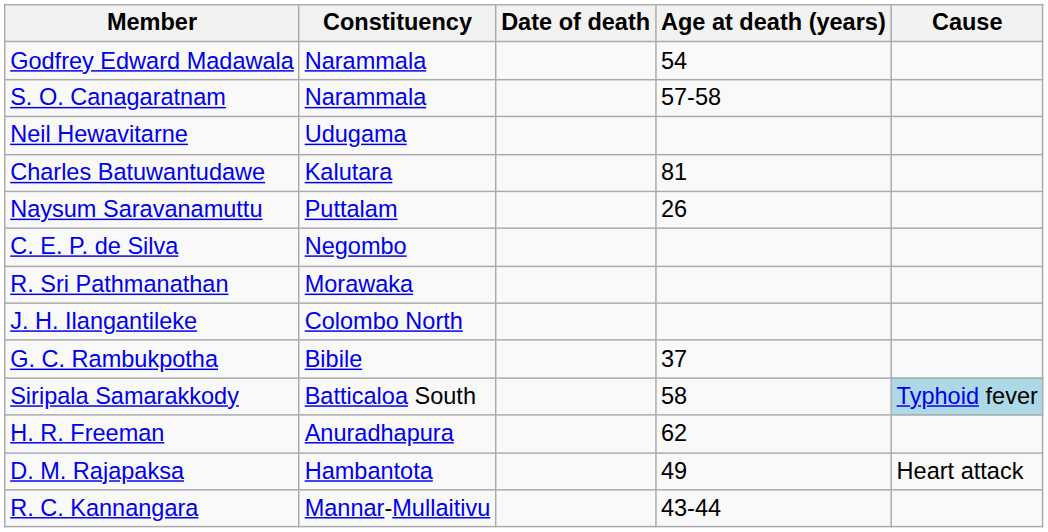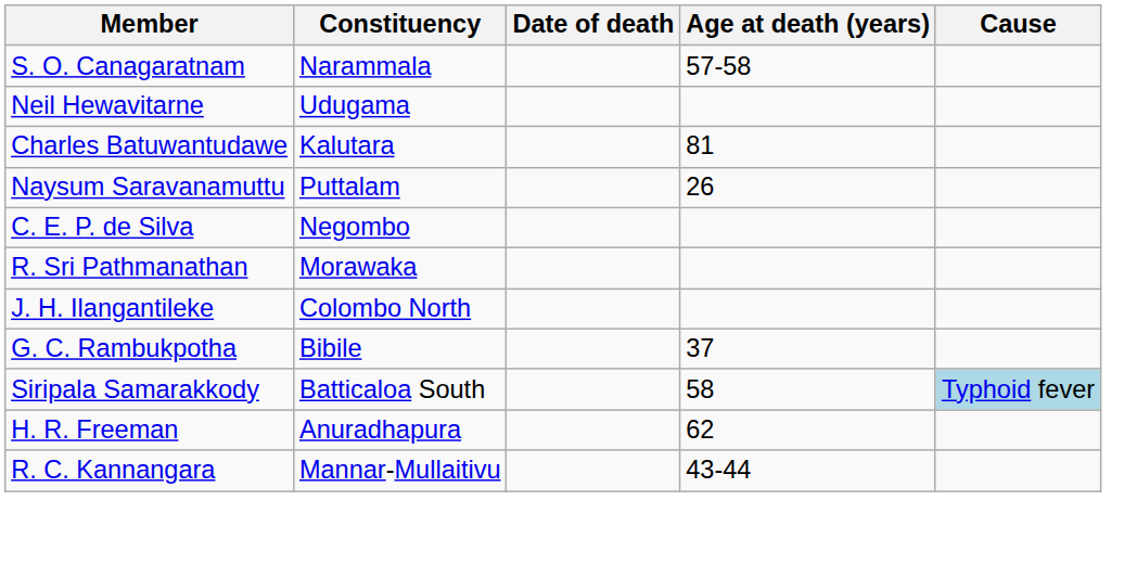 <table class="wikitable sortable">
 <tr>
 <th>Member</th>
 <th>Constituency</th>
 <th>Date of death</th>
 <th>Age at death (years)</th>
 <th>Cause</th>
-</tr>
-<tr>
-<td><a href='#'>Godfrey Edward Madawala</a></td>
-<td><a href='#'>Narammala</a></td>
-<td></td>
-<td>54</td>
-<td></td>
 </tr>
 <tr>
 <td><a href='#'>S. O. Canagaratnam</a></td>
 <td><a href='#'>Narammala</a></td>
 <td></td>
 <td>57-58</td>
 <td></td>
 </tr>
 <tr>
 <td><a href='#'>Neil Hewavitarne</a></td>
 <td><a href='#'>Udugama</a></td>
 <td></td>
 <td></td>
 <td></td>
 </tr>
 <tr>
 <td><a href='#'>Charles Batuwantudawe</a></td>
 <td><a href='#'>Kalutara</a></td>
 <td></td>
 <td>81</td>
 <td></td>
 </tr>
 <tr>
 <td><a href='#'>Naysum Saravanamuttu</a></td>
 <td><a href='#'>Puttalam</a></td>
 <td></td>
 <td>26</td>
 <td></td>
 </tr>
 <tr>
 <td><a href='#'>C. E. P. de Silva</a></td>
 <td><a href='#'>Negombo</a></td>
 <td></td>
 <td></td>
 <td></td>
 </tr>
 <tr>
 <td><a href='#'>R. Sri Pathmanathan</a></td>
 <td><a href='#'>Morawaka</a></td>
 <td></td>
 <td></td>
 <td></td>
 </tr>
 <tr>
 <td><a href='#'>J. H. Ilangantileke</a></td>
 <td><a href='#'>Colombo North</a></td>
 <td></td>
 <td></td>
 <td></td>
 </tr>
 <tr>
 <td><a href='#'>G. C. Rambukpotha</a></td>
 <td><a href='#'>Bibile</a></td>
 <td></td>
 <td>37</td>
 <td></td>
 </tr>
 <tr>
 <td><a href='#'>Siripala Samarakkody</a></td>
 <td><a href='#'>Batticaloa</a> South</td>
 <td></td>
 <td>58</td>
 <td style="background: lightblue;"><a href='#'>Typhoid</a> fever</td>
 </tr>
 <tr>
 <td><a href='#'>H. R. Freeman</a></td>
 <td><a href='#'>Anuradhapura</a></td>
 <td></td>
 <td>62</td>
 <td></td>
 </tr>
 <tr>
-<td><a href='#'>D. M. Rajapaksa</a></td>
-<td><a href='#'>Hambantota</a></td>
-<td></td>
-<td>49</td>
-<td>Heart attack</td>
-</tr>
-<tr>
 <td><a href='#'>R. C. Kannangara</a></td>
 <td><a href='#'>Mannar</a>-<a href='#'>Mullaitivu</a></td>
 <td></td>
 <td>43-44</td>
 <td></td>
 </tr>
 </table>
